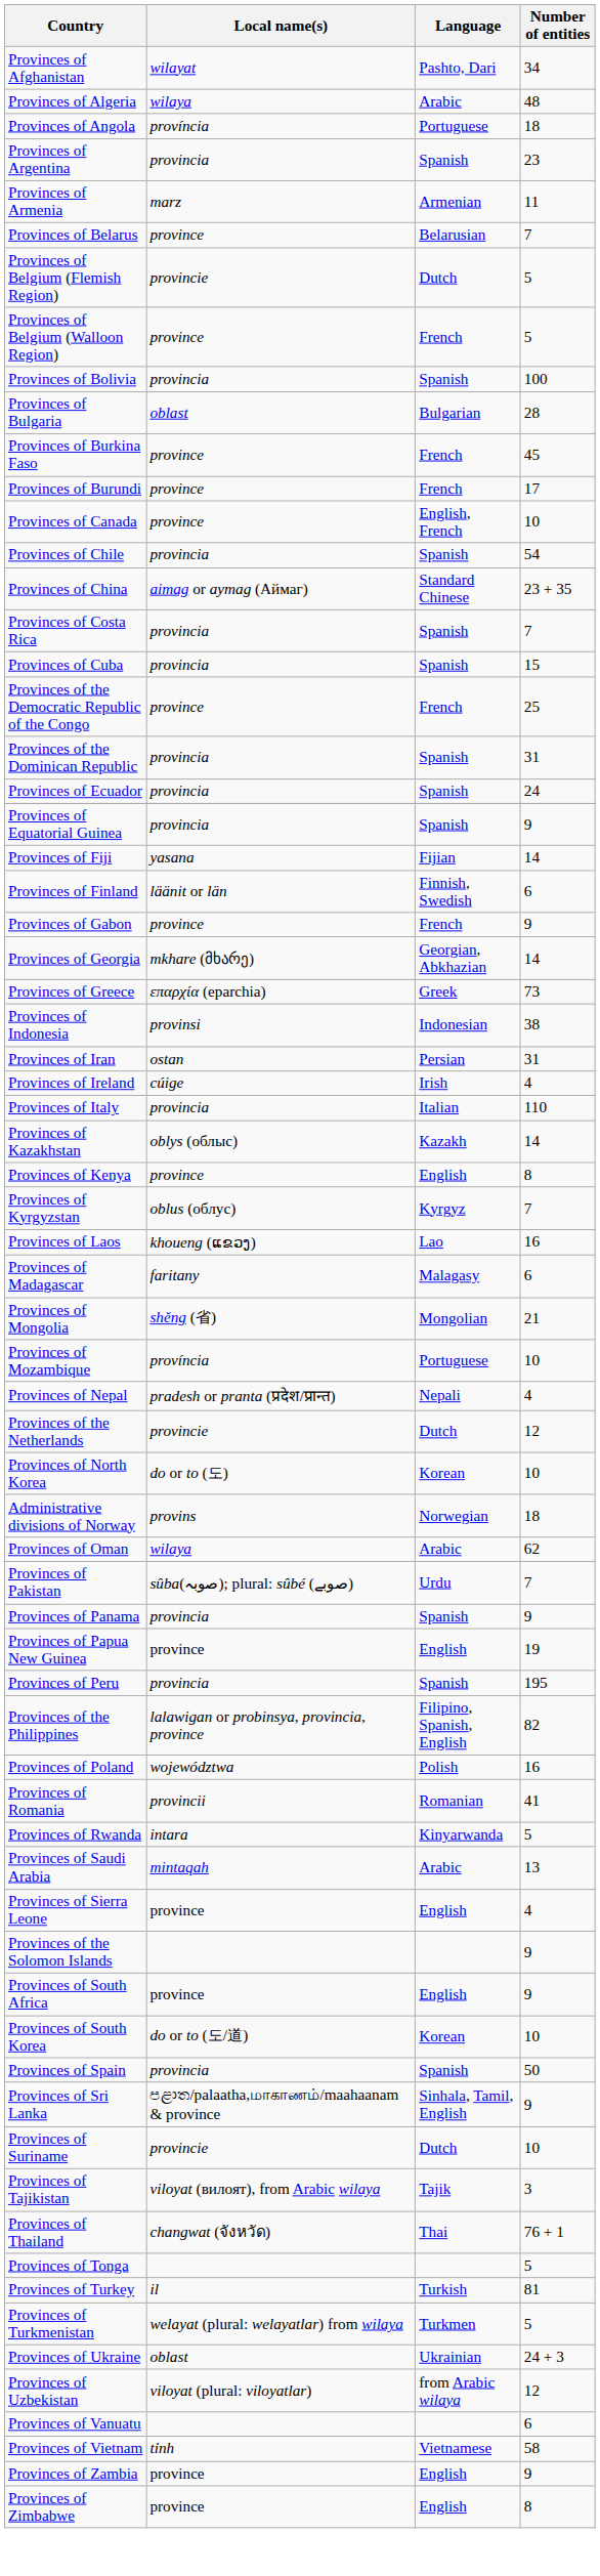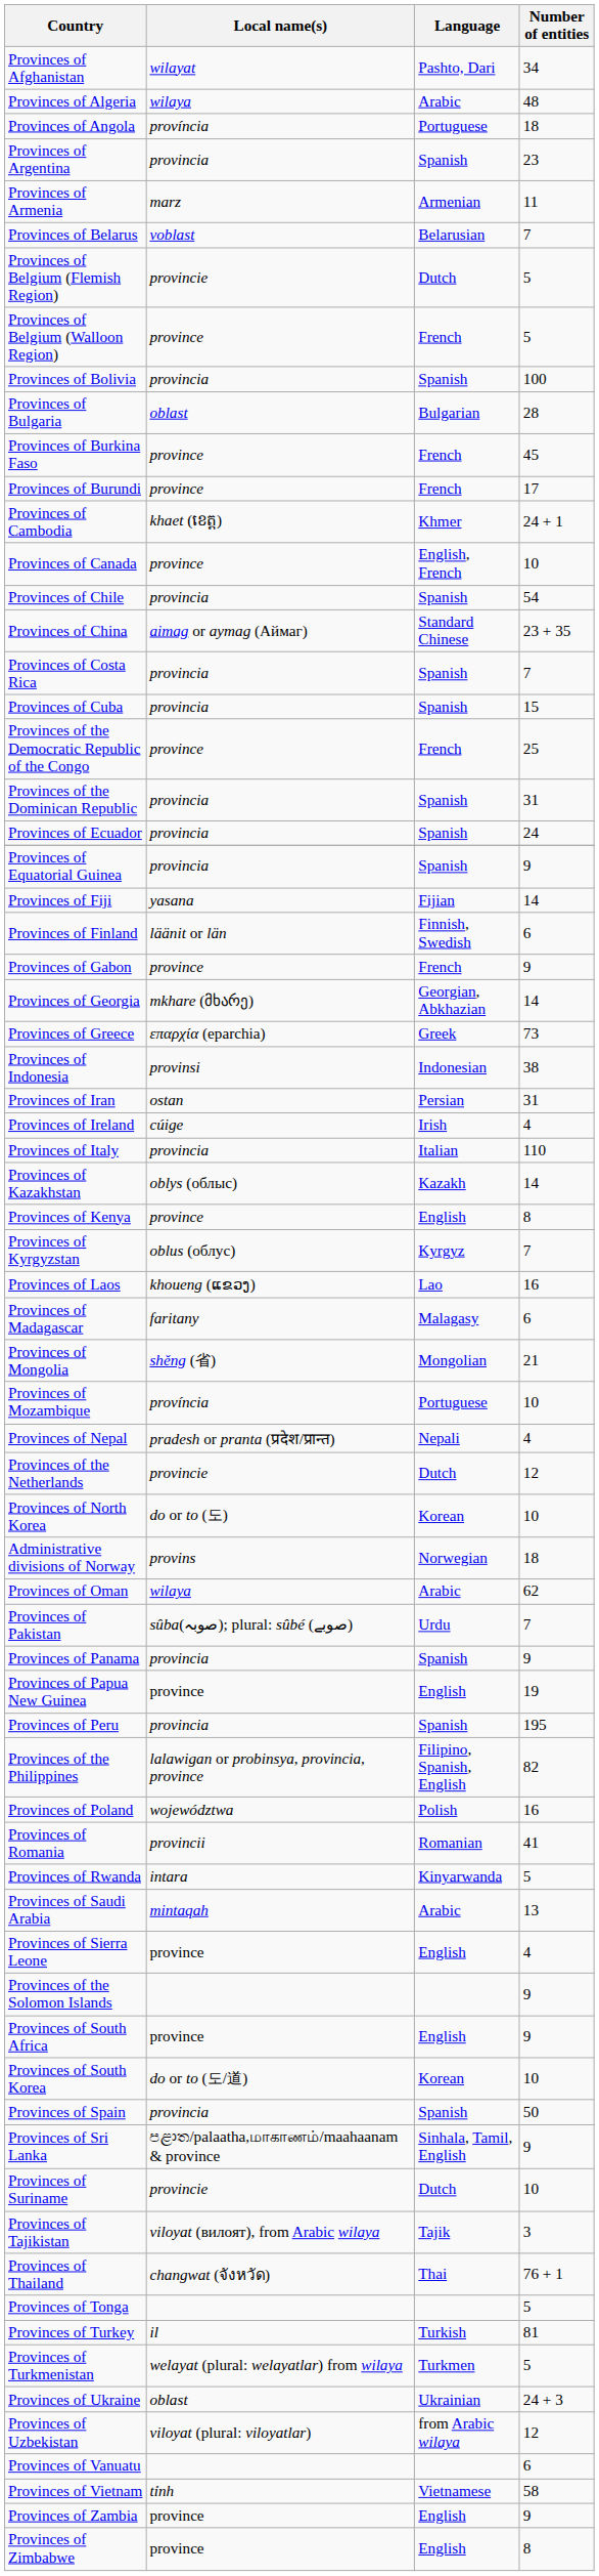 <table class="wikitable sortable">
 <tr>
 <th>Country</th>
 <th>Local name(s)</th>
 <th>Language</th>
 <th>Number of entities</th>
 </tr>
 <tr>
 <td><a href='#'>Provinces of Afghanistan</a></td>
 <td><em><a href='#'>wilayat</a></em></td>
 <td><a href='#'>Pashto, Dari</a></td>
 <td>34</td>
 </tr>
 <tr>
 <td><a href='#'>Provinces of Algeria</a></td>
 <td><em><a href='#'>wilaya</a></em></td>
 <td><a href='#'>Arabic</a></td>
 <td>48</td>
 </tr>
 <tr>
 <td><a href='#'>Provinces of Angola</a></td>
 <td><em>província</em></td>
 <td><a href='#'>Portuguese</a></td>
 <td>18</td>
 </tr>
 <tr>
 <td><a href='#'>Provinces of Argentina</a></td>
 <td><em>provincia</em></td>
 <td><a href='#'>Spanish</a></td>
 <td>23</td>
 </tr>
 <tr>
 <td><a href='#'>Provinces of Armenia</a></td>
 <td><em>marz</em></td>
 <td><a href='#'>Armenian</a></td>
 <td>11</td>
 </tr>
 <tr>
 <td><a href='#'>Provinces of Belarus</a></td>
-<td><em>province</em></td>
+<td><em><a href='#'>voblast</a></em></td>
 <td><a href='#'>Belarusian</a></td>
 <td>7</td>
 </tr>
 <tr>
 <td><a href='#'>Provinces of Belgium</a> (<a href='#'>Flemish Region</a>)</td>
 <td><em>provincie</em></td>
 <td><a href='#'>Dutch</a></td>
 <td>5</td>
 </tr>
 <tr>
 <td><a href='#'>Provinces of Belgium</a> (<a href='#'>Walloon Region</a>)</td>
 <td><em>province</em></td>
 <td><a href='#'>French</a></td>
 <td>5</td>
 </tr>
 <tr>
 <td><a href='#'>Provinces of Bolivia</a></td>
 <td><em>provincia</em></td>
 <td><a href='#'>Spanish</a></td>
 <td>100</td>
 </tr>
 <tr>
 <td><a href='#'>Provinces of Bulgaria</a></td>
 <td><em><a href='#'>oblast</a></em></td>
 <td><a href='#'>Bulgarian</a></td>
 <td>28</td>
 </tr>
 <tr>
 <td><a href='#'>Provinces of Burkina Faso</a></td>
 <td><em>province</em></td>
 <td><a href='#'>French</a></td>
 <td>45</td>
 </tr>
 <tr>
 <td><a href='#'>Provinces of Burundi</a></td>
 <td><em>province</em></td>
 <td><a href='#'>French</a></td>
 <td>17</td>
+</tr>
+<tr>
+<td><a href='#'>Provinces of Cambodia</a></td>
+<td><em>khaet</em> (ខេត្ត)</td>
+<td><a href='#'>Khmer</a></td>
+<td>24 + 1</td>
 </tr>
 <tr>
 <td><a href='#'>Provinces of Canada</a></td>
 <td><em>province</em></td>
 <td><a href='#'>English</a>, <a href='#'>French</a></td>
 <td>10</td>
 </tr>
 <tr>
 <td><a href='#'>Provinces of Chile</a></td>
 <td><em>provincia</em></td>
 <td><a href='#'>Spanish</a></td>
 <td>54</td>
 </tr>
 <tr>
 <td><a href='#'>Provinces of China</a></td>
 <td><em><a href='#'>aimag</a></em> or <em>aymag</em> (Аймаг)</td>
 <td><a href='#'>Standard Chinese</a></td>
 <td>23 + 35</td>
 </tr>
 <tr>
 <td><a href='#'>Provinces of Costa Rica</a></td>
 <td><em>provincia</em></td>
 <td><a href='#'>Spanish</a></td>
 <td>7</td>
 </tr>
 <tr>
 <td><a href='#'>Provinces of Cuba</a></td>
 <td><em>provincia</em></td>
 <td><a href='#'>Spanish</a></td>
 <td>15</td>
 </tr>
 <tr>
 <td><a href='#'>Provinces of the Democratic Republic of the Congo</a></td>
 <td><em>province</em></td>
 <td><a href='#'>French</a></td>
 <td>25</td>
 </tr>
 <tr>
 <td><a href='#'>Provinces of the Dominican Republic</a></td>
 <td><em>provincia</em></td>
 <td><a href='#'>Spanish</a></td>
 <td>31</td>
 </tr>
 <tr>
 <td><a href='#'>Provinces of Ecuador</a></td>
 <td><em>provincia</em></td>
 <td><a href='#'>Spanish</a></td>
 <td>24</td>
 </tr>
 <tr>
 </tr>
 <tr>
 <td><a href='#'>Provinces of Equatorial Guinea</a></td>
 <td><em>provincia</em></td>
 <td><a href='#'>Spanish</a></td>
 <td>9</td>
 </tr>
 <tr>
 <td><a href='#'>Provinces of Fiji</a></td>
 <td><em>yasana</em></td>
 <td><a href='#'>Fijian</a></td>
 <td>14</td>
 </tr>
 <tr>
 <td><a href='#'>Provinces of Finland</a></td>
 <td><em>läänit</em> or <em>län</em></td>
 <td><a href='#'>Finnish</a>, <a href='#'>Swedish</a></td>
 <td>6</td>
 </tr>
 <tr>
 <td><a href='#'>Provinces of Gabon</a></td>
 <td><em>province</em></td>
 <td><a href='#'>French</a></td>
 <td>9</td>
 </tr>
 <tr>
 <td><a href='#'>Provinces of Georgia</a></td>
 <td><em>mkhare</em> (მხარე)</td>
 <td><a href='#'>Georgian</a>, <a href='#'>Abkhazian</a></td>
 <td>14</td>
 </tr>
 <tr>
 <td><a href='#'>Provinces of Greece</a></td>
 <td><em>επαρχία</em> (eparchia)</td>
 <td><a href='#'>Greek</a></td>
 <td>73</td>
 </tr>
 <tr>
 <td><a href='#'>Provinces of Indonesia</a></td>
 <td><em>provinsi</em></td>
 <td><a href='#'>Indonesian</a></td>
 <td>38</td>
 </tr>
 <tr>
 <td><a href='#'>Provinces of Iran</a></td>
 <td><em>ostan</em></td>
 <td><a href='#'>Persian</a></td>
 <td>31</td>
 </tr>
 <tr>
 <td><a href='#'>Provinces of Ireland</a></td>
 <td><em>cúige</em></td>
 <td><a href='#'>Irish</a></td>
 <td>4</td>
 </tr>
 <tr>
 <td><a href='#'>Provinces of Italy</a></td>
 <td><em>provincia</em></td>
 <td><a href='#'>Italian</a></td>
 <td>110</td>
 </tr>
 <tr>
 <td><a href='#'>Provinces of Kazakhstan</a></td>
 <td><em>oblys</em> (облыс)</td>
 <td><a href='#'>Kazakh</a></td>
 <td>14</td>
 </tr>
 <tr>
 <td><a href='#'>Provinces of Kenya</a></td>
 <td><em>province</em></td>
 <td><a href='#'>English</a></td>
 <td>8</td>
 </tr>
 <tr>
 <td><a href='#'>Provinces of Kyrgyzstan</a></td>
 <td><em>oblus</em> (облус)</td>
 <td><a href='#'>Kyrgyz</a></td>
 <td>7</td>
 </tr>
 <tr>
 <td><a href='#'>Provinces of Laos</a></td>
 <td><em>khoueng</em> (ແຂວງ)</td>
 <td><a href='#'>Lao</a></td>
 <td>16</td>
 </tr>
 <tr>
 <td><a href='#'>Provinces of Madagascar</a></td>
 <td><em>faritany</em></td>
 <td><a href='#'>Malagasy</a></td>
 <td>6</td>
 </tr>
 <tr>
 <td><a href='#'>Provinces of Mongolia</a></td>
 <td><em><a href='#'>shěng</a></em> (省)</td>
 <td><a href='#'>Mongolian</a></td>
 <td>21</td>
 </tr>
 <tr>
 <td><a href='#'>Provinces of Mozambique</a></td>
 <td><em>província</em></td>
 <td><a href='#'>Portuguese</a></td>
 <td>10</td>
 </tr>
 <tr>
 <td><a href='#'>Provinces of Nepal</a></td>
 <td><em>pradesh</em> or <em>pranta</em> (प्रदेश/प्रान्त)</td>
 <td><a href='#'>Nepali</a></td>
 <td>4</td>
 </tr>
 <tr>
 <td><a href='#'>Provinces of the Netherlands</a></td>
 <td><em>provincie</em></td>
 <td><a href='#'>Dutch</a></td>
 <td>12</td>
 </tr>
 <tr>
 <td><a href='#'>Provinces of North Korea</a></td>
 <td><em>do</em> or <em>to</em> (도)</td>
 <td><a href='#'>Korean</a></td>
 <td>10</td>
 </tr>
 <tr>
 <td><a href='#'>Administrative divisions of Norway</a></td>
 <td><em>provins</em></td>
 <td><a href='#'>Norwegian</a></td>
 <td>18</td>
 </tr>
 <tr>
 <td><a href='#'>Provinces of Oman</a></td>
 <td><em><a href='#'>wilaya</a></em></td>
 <td><a href='#'>Arabic</a></td>
 <td>62</td>
 </tr>
 <tr>
 <td><a href='#'>Provinces of Pakistan</a></td>
 <td><em>sûba</em>(صوبہ); plural: <em>sûbé</em> (صوبے)</td>
 <td><a href='#'>Urdu</a></td>
 <td>7</td>
 </tr>
 <tr>
 <td><a href='#'>Provinces of Panama</a></td>
 <td><em>provincia</em></td>
 <td><a href='#'>Spanish</a></td>
 <td>9</td>
 </tr>
 <tr>
 <td><a href='#'>Provinces of Papua New Guinea</a></td>
 <td>province</td>
 <td><a href='#'>English</a></td>
 <td>19</td>
 </tr>
 <tr>
 <td><a href='#'>Provinces of Peru</a></td>
 <td><em>provincia</em></td>
 <td><a href='#'>Spanish</a></td>
 <td>195</td>
 </tr>
 <tr>
 <td><a href='#'>Provinces of the Philippines</a></td>
 <td><em>lalawigan</em> or <em>probinsya</em>, <em>provincia</em>, <em>province</em></td>
 <td><a href='#'>Filipino</a>, <a href='#'>Spanish</a>, <a href='#'>English</a></td>
 <td>82</td>
 </tr>
 <tr>
 <td><a href='#'>Provinces of Poland</a></td>
 <td><em>województwa</em></td>
 <td><a href='#'>Polish</a></td>
 <td>16</td>
 </tr>
 <tr>
 <td><a href='#'>Provinces of Romania</a></td>
 <td><em>provincii</em></td>
 <td><a href='#'>Romanian</a></td>
 <td>41</td>
 </tr>
 <tr>
 <td><a href='#'>Provinces of Rwanda</a></td>
 <td><em>intara</em></td>
 <td><a href='#'>Kinyarwanda</a></td>
 <td>5</td>
 </tr>
 <tr>
 <td><a href='#'>Provinces of Saudi Arabia</a></td>
 <td><em><a href='#'>mintaqah</a></em></td>
 <td><a href='#'>Arabic</a></td>
 <td>13</td>
 </tr>
 <tr>
 <td><a href='#'>Provinces of Sierra Leone</a></td>
 <td>province</td>
 <td><a href='#'>English</a></td>
 <td>4</td>
 </tr>
 <tr>
 <td><a href='#'>Provinces of the Solomon Islands</a></td>
 <td></td>
 <td></td>
 <td>9</td>
 </tr>
 <tr>
 <td><a href='#'>Provinces of South Africa</a></td>
 <td>province</td>
 <td><a href='#'>English</a></td>
 <td>9</td>
 </tr>
 <tr>
 <td><a href='#'>Provinces of South Korea</a></td>
 <td><em>do</em> or <em>to</em> (도/道)</td>
 <td><a href='#'>Korean</a></td>
 <td>10</td>
 </tr>
 <tr>
 <td><a href='#'>Provinces of Spain</a></td>
 <td><em>provincia</em></td>
 <td><a href='#'>Spanish</a></td>
 <td>50</td>
 </tr>
 <tr>
 <td><a href='#'>Provinces of Sri Lanka</a></td>
 <td>පළාත/palaatha,மாகாணம்/maahaanam & province</td>
 <td><a href='#'>Sinhala</a>, <a href='#'>Tamil</a>, <a href='#'>English</a></td>
 <td>9</td>
 </tr>
 <tr>
 <td><a href='#'>Provinces of Suriname</a></td>
 <td><em>provincie</em></td>
 <td><a href='#'>Dutch</a></td>
 <td>10</td>
 </tr>
 <tr>
 <td><a href='#'>Provinces of Tajikistan</a></td>
 <td><em>viloyat</em> (вилоят), from <a href='#'>Arabic</a> <em><a href='#'>wilaya</a></em></td>
 <td><a href='#'>Tajik</a></td>
 <td>3</td>
 </tr>
 <tr>
 <td><a href='#'>Provinces of Thailand</a></td>
 <td><em>changwat</em> (จังหวัด)</td>
 <td><a href='#'>Thai</a></td>
 <td>76 + 1</td>
 </tr>
 <tr>
 <td><a href='#'>Provinces of Tonga</a></td>
 <td></td>
 <td></td>
 <td>5</td>
 </tr>
 <tr>
 <td><a href='#'>Provinces of Turkey</a></td>
 <td><em>il</em></td>
 <td><a href='#'>Turkish</a></td>
 <td>81</td>
 </tr>
 <tr>
 <td><a href='#'>Provinces of Turkmenistan</a></td>
 <td><em>welayat</em> (plural: <em>welayatlar</em>) from <em><a href='#'>wilaya</a></em></td>
 <td><a href='#'>Turkmen</a></td>
 <td>5</td>
 </tr>
 <tr>
 <td><a href='#'>Provinces of Ukraine</a></td>
 <td><em>oblast</em></td>
 <td><a href='#'>Ukrainian</a></td>
 <td>24 + 3</td>
 </tr>
 <tr>
 <td><a href='#'>Provinces of Uzbekistan</a></td>
 <td><em>viloyat</em> (plural: <em>viloyatlar</em>)</td>
 <td>from <a href='#'>Arabic</a> <em><a href='#'>wilaya</a></em></td>
 <td>12</td>
 </tr>
 <tr>
 <td><a href='#'>Provinces of Vanuatu</a></td>
 <td></td>
 <td></td>
 <td>6</td>
 </tr>
 <tr>
 <td><a href='#'>Provinces of Vietnam</a></td>
 <td><em>tỉnh</em></td>
 <td><a href='#'>Vietnamese</a></td>
 <td>58</td>
 </tr>
 <tr>
 <td><a href='#'>Provinces of Zambia</a></td>
 <td>province</td>
 <td><a href='#'>English</a></td>
 <td>9</td>
 </tr>
 <tr>
 <td><a href='#'>Provinces of Zimbabwe</a></td>
 <td>province</td>
 <td><a href='#'>English</a></td>
 <td>8</td>
 </tr>
 </table>
